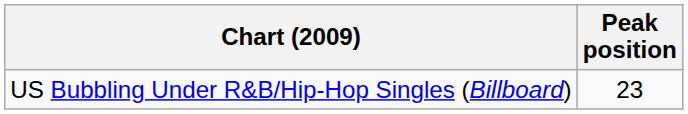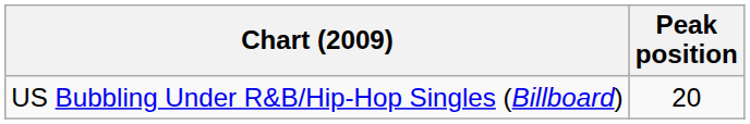 <table class="wikitable sortale" border="1">
 <tr>
 <th>Chart (2009)</th>
 <th>Peak<br>position</th>
 </tr>
 <tr>
 <td>US <a href='#'>Bubbling Under R&B/Hip-Hop Singles</a> (<a href='#'><em>Billboard</em></a>)</td>
-<td align="center">23</td>
+<td align="center">20</td>
 </tr>
 </table>
